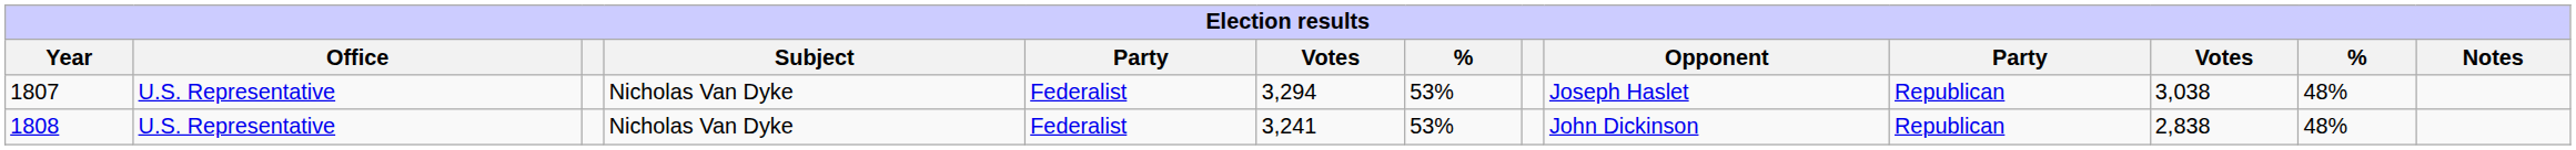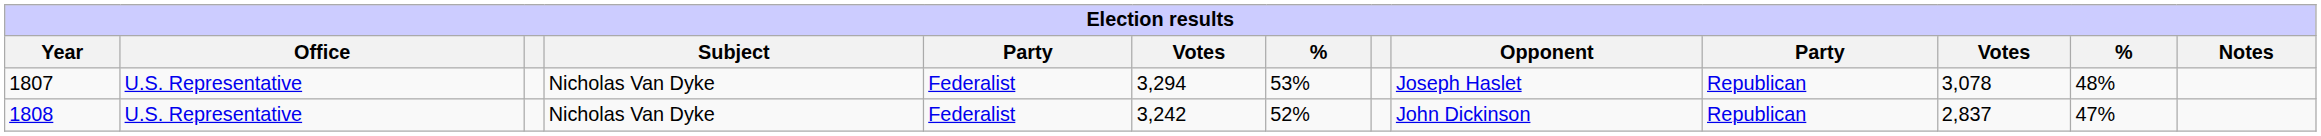 <table class=wikitable style="width: 94%" style="text-align: center;" align="center">
 <tr bgcolor=#cccccc>
 <th colspan=14 style="background: #ccccff;">Election results</th>
 </tr>
 <tr>
 <th><strong>Year</strong></th>
 <th><strong>Office</strong></th>
 <th></th>
 <th><strong>Subject</strong></th>
 <th><strong>Party</strong></th>
 <th><strong>Votes</strong></th>
 <th><strong>%</strong></th>
 <th></th>
 <th><strong>Opponent</strong></th>
 <th><strong>Party</strong></th>
 <th><strong>Votes</strong></th>
 <th><strong>%</strong></th>
 <th><strong>Notes</strong></th>
 </tr>
 <tr>
 <td>1807</td>
 <td><a href='#'>U.S. Representative</a></td>
 <td></td>
 <td>Nicholas Van Dyke</td>
 <td><a href='#'>Federalist</a></td>
 <td>3,294</td>
 <td>53%</td>
 <td></td>
 <td><a href='#'>Joseph Haslet</a></td>
 <td><a href='#'>Republican</a></td>
-<td>3,038</td>
+<td>3,078</td>
 <td>48%</td>
 <td></td>
 </tr>
 <tr>
 <td><a href='#'>1808</a></td>
 <td><a href='#'>U.S. Representative</a></td>
 <td></td>
 <td>Nicholas Van Dyke</td>
 <td><a href='#'>Federalist</a></td>
-<td>3,241</td>
-<td>53%</td>
+<td>3,242</td>
+<td>52%</td>
 <td></td>
 <td><a href='#'>John Dickinson</a></td>
 <td><a href='#'>Republican</a></td>
-<td>2,838</td>
-<td>48%</td>
+<td>2,837</td>
+<td>47%</td>
 <td></td>
 </tr>
 </table>
